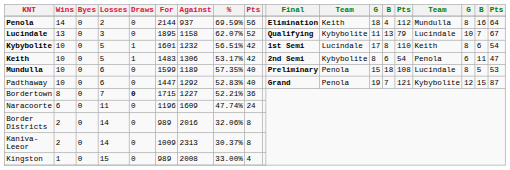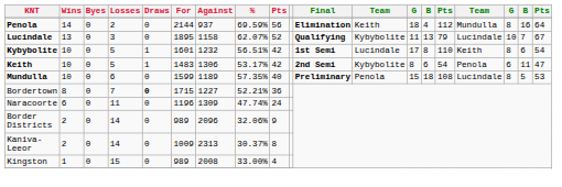 <table style="font-size: 85%; text-align: left;" class="wikitable">
 <tr>
 <th style="color:crimson">KNT</th>
 <th style="color:crimson">Wins</th>
 <th style="color:crimson">Byes</th>
 <th style="color:crimson">Losses</th>
 <th style="color:crimson">Draws</th>
 <th style="color:crimson">For</th>
 <th style="color:crimson">Against</th>
 <th style="color:crimson">%</th>
 <th style="color:crimson">Pts</th>
 <th></th>
 <th style="color:green">Final</th>
 <th style="color:green">Team</th>
 <th style="color:green">G</th>
 <th style="color:green">B</th>
 <th style="color:green">Pts</th>
 <th style="color:green">Team</th>
 <th style="color:green">G</th>
 <th style="color:green">B</th>
 <th style="color:green">Pts</th>
 </tr>
 <tr>
 </tr>
 <tr>
 </tr>
 <tr>
 <td><strong>	Penola	</strong></td>
 <td>14</td>
 <td>0</td>
 <td>2</td>
 <td>0</td>
 <td>2144</td>
 <td>937</td>
 <td>69.59%</td>
 <td>56</td>
 <td></td>
 <td><strong>Elimination</strong></td>
 <td>Keith</td>
 <td>18</td>
 <td>4</td>
 <td>112</td>
 <td>Mundulla</td>
 <td>8</td>
 <td>16</td>
 <td>64</td>
 </tr>
 <tr>
 <td><strong>	Lucindale	</strong></td>
 <td>13</td>
 <td>0</td>
 <td>3</td>
 <td>0</td>
 <td>1895</td>
 <td>1158</td>
 <td>62.07%</td>
 <td>52</td>
 <td></td>
 <td><strong>Qualifying</strong></td>
 <td>Kybybolite</td>
 <td>11</td>
 <td>13</td>
 <td>79</td>
 <td>Lucindale</td>
 <td>10</td>
 <td>7</td>
 <td>67</td>
 </tr>
 <tr>
 <td><strong>	Kybybolite	</strong></td>
 <td>10</td>
 <td>0</td>
 <td>5</td>
 <td>1</td>
 <td>1601</td>
 <td>1232</td>
 <td>56.51%</td>
 <td>42</td>
 <td></td>
 <td><strong>1st Semi</strong></td>
 <td>Lucindale</td>
 <td>17</td>
 <td>8</td>
 <td>110</td>
 <td>Keith</td>
 <td>8</td>
 <td>6</td>
 <td>54</td>
 </tr>
 <tr>
 <td><strong>	Keith	</strong></td>
 <td>10</td>
 <td>0</td>
 <td>5</td>
 <td>1</td>
 <td>1483</td>
 <td>1306</td>
 <td>53.17%</td>
 <td>42</td>
 <td></td>
 <td><strong>2nd Semi</strong></td>
 <td>Kybybolite</td>
 <td>8</td>
 <td>6</td>
 <td>54</td>
 <td>Penola</td>
 <td>6</td>
 <td>11</td>
 <td>47</td>
 </tr>
 <tr>
 <td><strong>	Mundulla	</strong></td>
 <td>10</td>
 <td>0</td>
 <td>6</td>
 <td>0</td>
 <td>1599</td>
 <td>1189</td>
 <td>57.35%</td>
 <td>40</td>
 <td></td>
 <td><strong>Preliminary</strong></td>
 <td>Penola</td>
 <td>15</td>
 <td>18</td>
 <td>108</td>
 <td>Lucindale</td>
 <td>8</td>
 <td>5</td>
 <td>53</td>
 </tr>
 <tr>
-<td>Padthaway</td>
-<td>10</td>
-<td>0</td>
-<td>6</td>
-<td>0</td>
-<td>1447</td>
-<td>1292</td>
-<td>52.83%</td>
-<td>40</td>
-<td></td>
-<td><strong>Grand</strong></td>
-<td>Penola</td>
-<td>19</td>
-<td>7</td>
-<td>121</td>
-<td>Kybybolite</td>
-<td>12</td>
-<td>15</td>
-<td>87</td>
-</tr>
-<tr>
 <td>Bordertown</td>
 <td>8</td>
 <td>0</td>
 <td>7</td>
 <td><strong>0</strong></td>
 <td>1715</td>
 <td>1227</td>
 <td>52.21%</td>
 <td>36</td>
 <td></td>
 </tr>
 <tr>
 <td>Naracoorte</td>
 <td>6</td>
 <td>0</td>
 <td>11</td>
 <td>0</td>
 <td>1196</td>
-<td>1609</td>
+<td>1309</td>
 <td>47.74%</td>
 <td>24</td>
 <td></td>
 </tr>
 <tr>
 <td>Border Districts</td>
 <td>2</td>
 <td>0</td>
 <td>14</td>
 <td>0</td>
 <td>989</td>
-<td>2016</td>
+<td>2096</td>
 <td>32.06%</td>
-<td>8</td>
+<td>9</td>
 <td></td>
 </tr>
 <tr>
 <td>Kaniva-Leeor</td>
 <td>2</td>
 <td>0</td>
 <td>14</td>
 <td>0</td>
 <td>1009</td>
 <td>2313</td>
 <td>30.37%</td>
 <td>8</td>
 <td></td>
 </tr>
 <tr>
 <td>Kingston</td>
 <td>1</td>
 <td>0</td>
 <td>15</td>
 <td>0</td>
 <td>989</td>
 <td>2008</td>
 <td>33.00%</td>
 <td>4</td>
 <td></td>
 </tr>
 <tr>
 </tr>
 </table>
